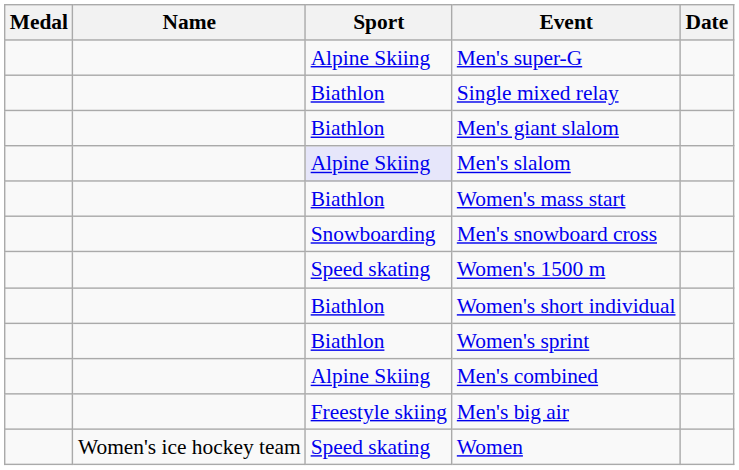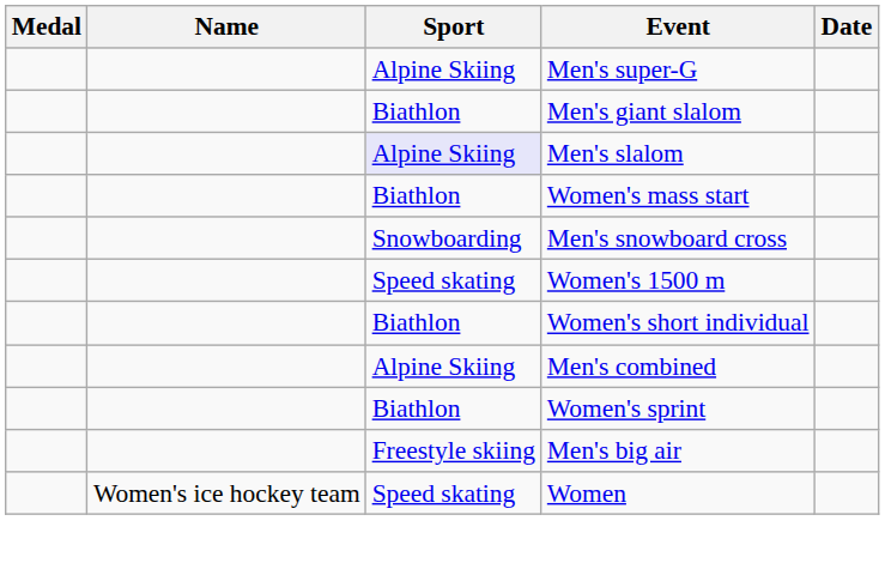 <table class="wikitable sortable" style="font-size:95%;">
 <tr>
 <th>Medal</th>
 <th>Name</th>
 <th>Sport</th>
 <th>Event</th>
 <th>Date</th>
 </tr>
 <tr>
 <td></td>
 <td></td>
 <td><a href='#'>Alpine Skiing</a></td>
 <td><a href='#'>Men's super-G</a></td>
-<td></td>
-</tr>
-<tr>
-<td></td>
-<td><br></td>
-<td><a href='#'>Biathlon</a></td>
-<td><a href='#'>Single mixed relay</a></td>
 <td></td>
 </tr>
 <tr>
 <td></td>
 <td></td>
 <td><a href='#'>Biathlon</a></td>
 <td><a href='#'>Men's giant slalom</a></td>
 <td></td>
 </tr>
 <tr>
 <td></td>
 <td></td>
 <td style="background: lavender;"><a href='#'>Alpine Skiing</a></td>
 <td><a href='#'>Men's slalom</a></td>
 <td></td>
 </tr>
 <tr>
 <td></td>
 <td></td>
 <td><a href='#'>Biathlon</a></td>
 <td><a href='#'>Women's mass start</a></td>
 <td></td>
 </tr>
 <tr>
 <td></td>
 <td></td>
 <td><a href='#'>Snowboarding</a></td>
 <td><a href='#'>Men's snowboard cross</a></td>
 <td></td>
 </tr>
 <tr>
 <td></td>
 <td></td>
 <td><a href='#'>Speed skating</a></td>
 <td><a href='#'>Women's 1500 m</a></td>
 <td></td>
 </tr>
 <tr>
 <td></td>
 <td></td>
 <td><a href='#'>Biathlon</a></td>
 <td><a href='#'>Women's short individual</a></td>
 <td></td>
 </tr>
 <tr>
 <td></td>
 <td></td>
-<td><a href='#'>Biathlon</a></td>
-<td><a href='#'>Women's sprint</a></td>
+<td><a href='#'>Alpine Skiing</a></td>
+<td><a href='#'>Men's combined</a></td>
 <td></td>
 </tr>
 <tr>
 <td></td>
 <td></td>
-<td><a href='#'>Alpine Skiing</a></td>
-<td><a href='#'>Men's combined</a></td>
+<td><a href='#'>Biathlon</a></td>
+<td><a href='#'>Women's sprint</a></td>
 <td></td>
 </tr>
 <tr>
 <td></td>
 <td></td>
 <td><a href='#'>Freestyle skiing</a></td>
 <td><a href='#'>Men's big air</a></td>
 <td></td>
 </tr>
 <tr>
 <td></td>
 <td>Women's ice hockey team</td>
 <td><a href='#'>Speed skating</a></td>
 <td><a href='#'>Women</a></td>
 <td></td>
 </tr>
 </table>
